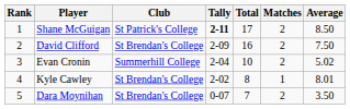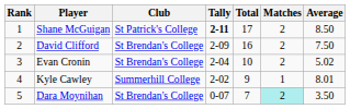 <table class="wikitable">
 <tr>
 <th>Rank</th>
 <th>Player</th>
 <th>Club</th>
 <th>Tally</th>
 <th>Total</th>
 <th>Matches</th>
 <th>Average</th>
 </tr>
 <tr>
 <td rowspan="1" style="text-align:center;">1</td>
 <td><a href='#'>Shane McGuigan</a></td>
 <td><a href='#'>St Patrick's College</a></td>
 <td align=center><strong>2-11</strong></td>
 <td align=center>17</td>
 <td align=center>2</td>
 <td align=center>8.50</td>
 </tr>
 <tr>
 <td rowspan="1" style="text-align:center;">2</td>
 <td><a href='#'>David Clifford</a></td>
 <td><a href='#'>St Brendan's College</a></td>
 <td align=center>2-09</td>
 <td align=center>16</td>
 <td align=center>2</td>
 <td align=center>7.50</td>
 </tr>
 <tr>
 <td rowspan="1" style="text-align:center;">3</td>
 <td>Evan Cronin</td>
-<td><a href='#'>Summerhill College</a></td>
+<td><a href='#'>St Brendan's College</a></td>
 <td align=center>2-04</td>
 <td align=center>10</td>
 <td align=center>2</td>
 <td align=center>5.02</td>
 </tr>
 <tr>
 <td rowspan="1" style="text-align:center;">4</td>
 <td>Kyle Cawley</td>
-<td><a href='#'>St Brendan's College</a></td>
+<td><a href='#'>Summerhill College</a></td>
 <td align=center>2-02</td>
-<td align=center>8</td>
+<td align=center>9</td>
 <td align=center>1</td>
 <td align=center>8.01</td>
 </tr>
 <tr>
 <td rowspan="1" style="text-align:center;">5</td>
 <td><a href='#'>Dara Moynihan</a></td>
 <td><a href='#'>St Brendan's College</a></td>
 <td align=center>0-07</td>
 <td align=center>7</td>
-<td align=center>2</td>
+<td align=center style="background: paleturquoise;">2</td>
 <td align=center>3.50</td>
 </tr>
 </table>
